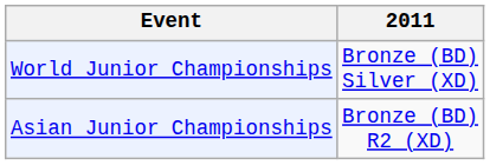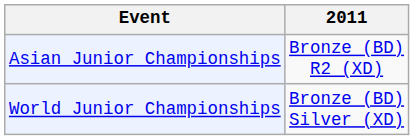 <table style='font-size: 90%; text-align:center;' class='wikitable'>
 <tr>
 <th>Event</th>
 <th>2011</th>
 </tr>
 <tr>
+<td bgcolor="#ECF2FF"; align="left"><a href='#'>Asian Junior Championships</a></td>
+<td> <a href='#'>Bronze (BD)</a><br><a href='#'>R2 (XD)</a></td>
+</tr>
+<tr>
 <td bgcolor="#ECF2FF"; align="left"><a href='#'>World Junior Championships</a></td>
 <td> <a href='#'>Bronze (BD)</a><br> <a href='#'>Silver (XD)</a></td>
 </tr>
-<tr>
-<td bgcolor="#ECF2FF"; align="left"><a href='#'>Asian Junior Championships</a></td>
-<td> <a href='#'>Bronze (BD)</a><br><a href='#'>R2 (XD)</a></td>
-</tr>
 </table>
